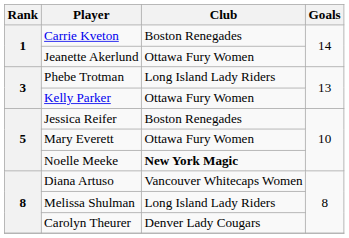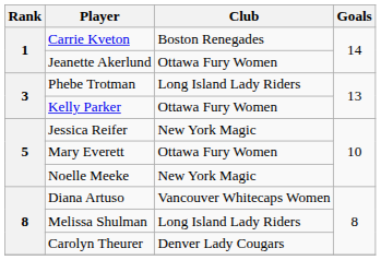 <table class="wikitable">
 <tr>
 <th>Rank</th>
 <th>Player</th>
 <th>Club</th>
 <th>Goals</th>
 </tr>
 <tr>
 <th rowspan="2">1</th>
 <td><a href='#'>Carrie Kveton</a></td>
 <td>Boston Renegades</td>
 <td rowspan="2" style="text-align:center;">14</td>
 </tr>
 <tr>
 <td>Jeanette Akerlund</td>
 <td>Ottawa Fury Women</td>
 </tr>
 <tr>
 <th rowspan="2">3</th>
 <td>Phebe Trotman</td>
 <td>Long Island Lady Riders</td>
 <td rowspan="2" style="text-align:center;">13</td>
 </tr>
 <tr>
 <td><a href='#'>Kelly Parker</a></td>
 <td>Ottawa Fury Women</td>
 </tr>
 <tr>
 <th rowspan="3">5</th>
 <td>Jessica Reifer</td>
-<td>Boston Renegades</td>
+<td>New York Magic</td>
 <td rowspan="3" style="text-align:center;">10</td>
 </tr>
 <tr>
 <td>Mary Everett</td>
 <td>Ottawa Fury Women</td>
 </tr>
 <tr>
 <td>Noelle Meeke</td>
-<td><strong>New York Magic</strong></td>
+<td>New York Magic</td>
 </tr>
 <tr>
 <th rowspan="3">8</th>
 <td>Diana Artuso</td>
 <td>Vancouver Whitecaps Women</td>
 <td rowspan="3" style="text-align:center;">8</td>
 </tr>
 <tr>
 <td>Melissa Shulman</td>
 <td>Long Island Lady Riders</td>
 </tr>
 <tr>
 <td>Carolyn Theurer</td>
 <td>Denver Lady Cougars</td>
 </tr>
 <tr>
 </tr>
 </table>
